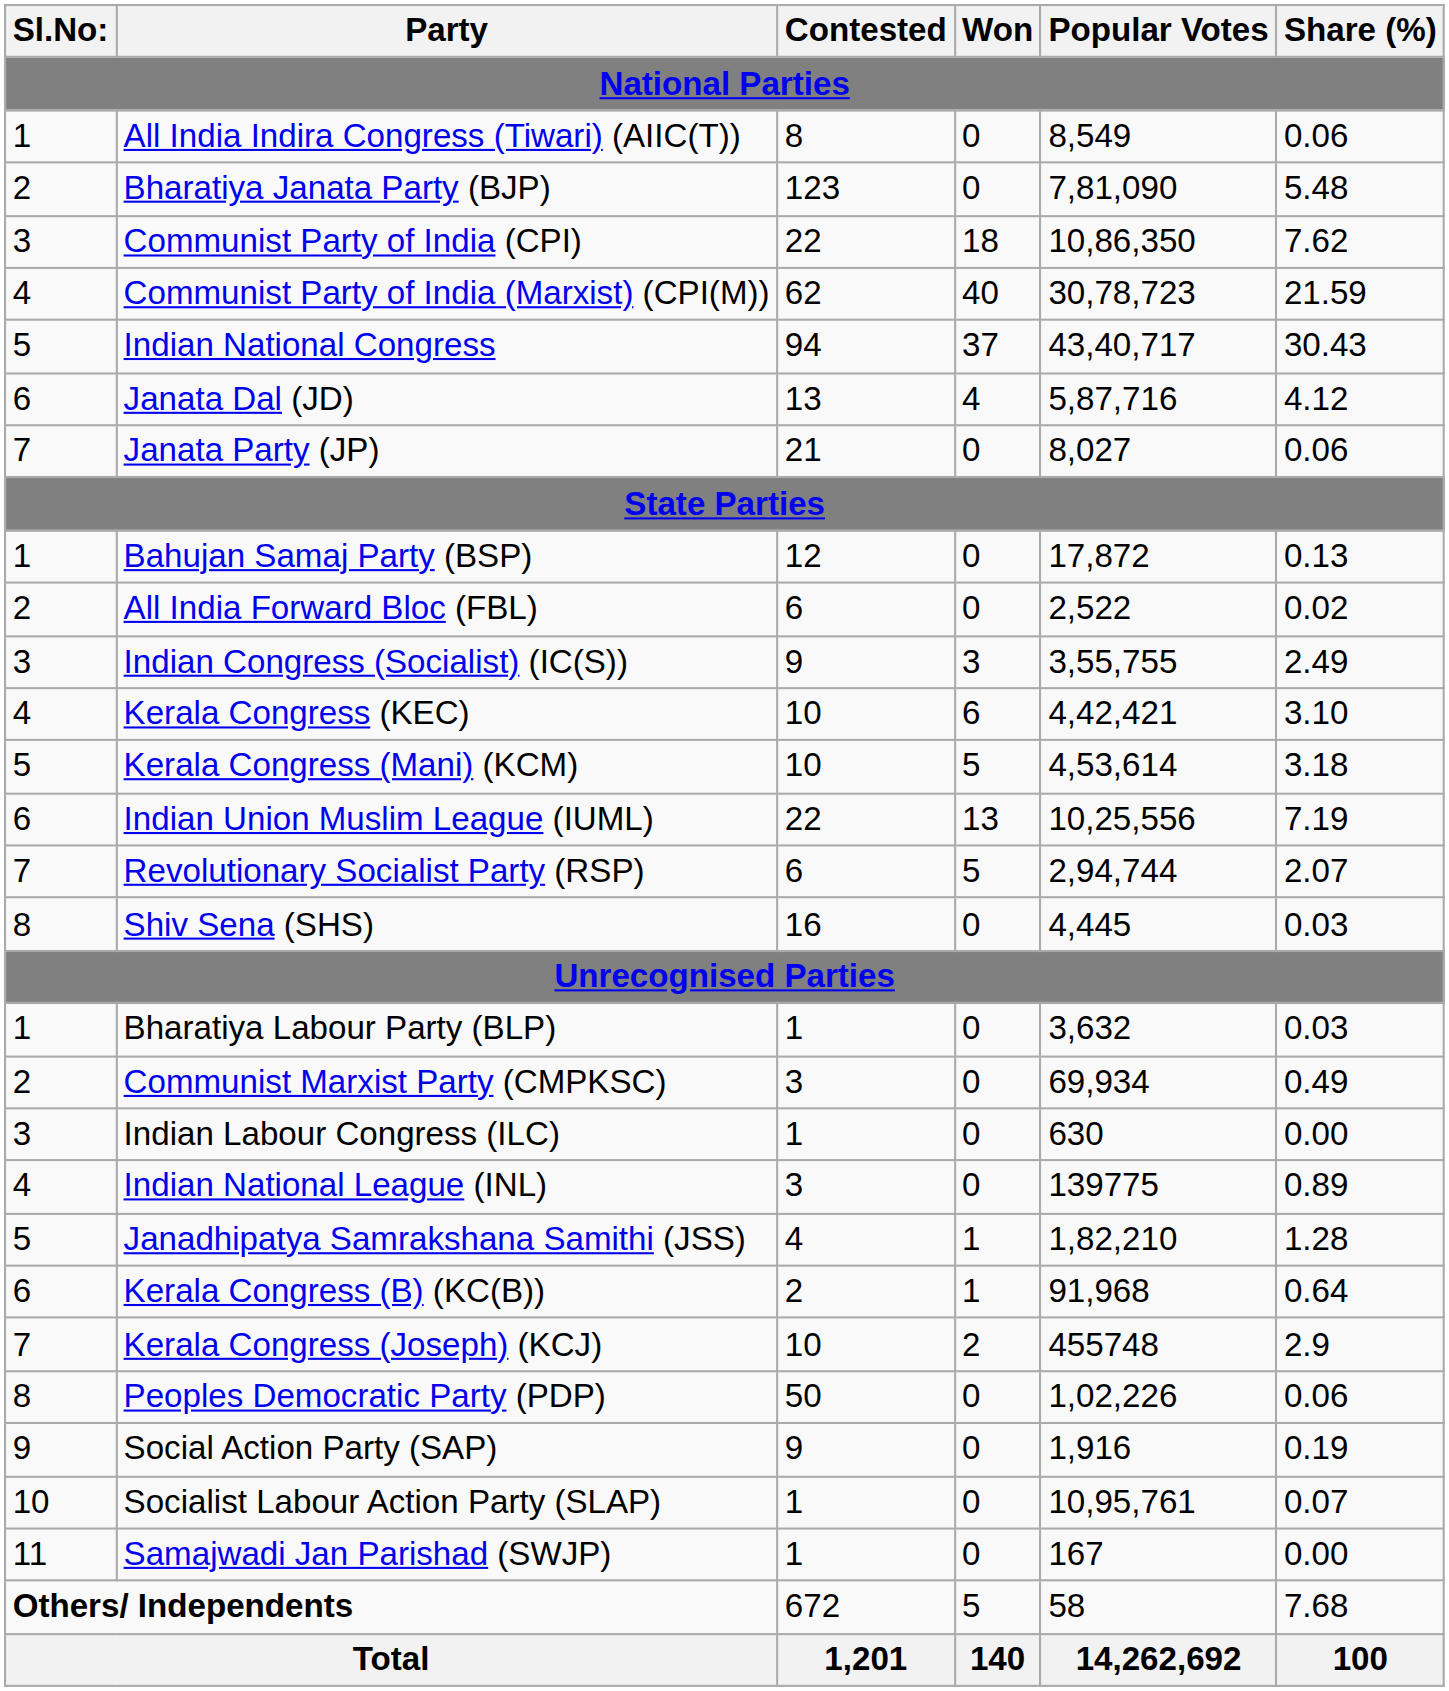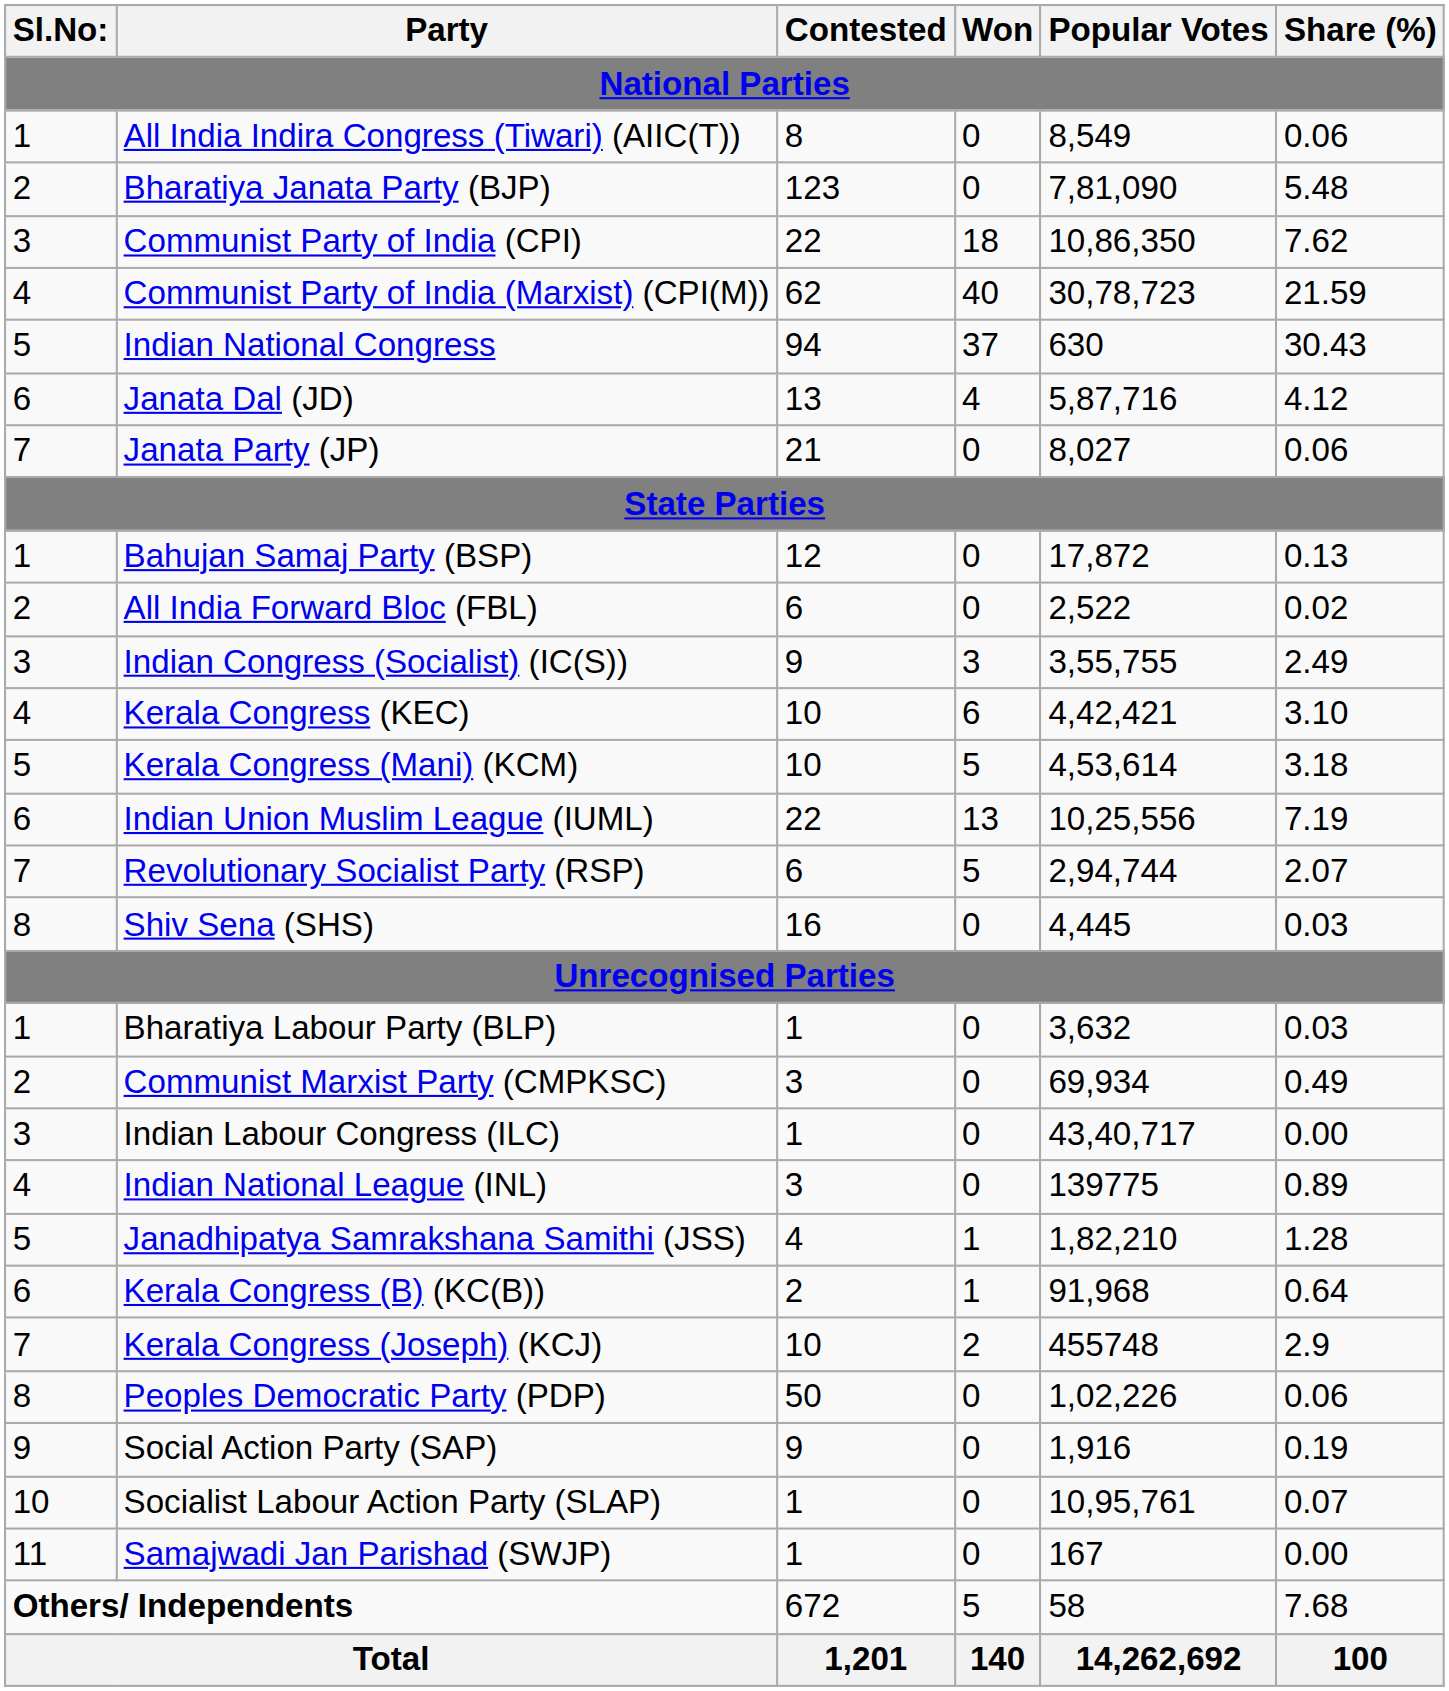 <table class="wikitable sortable">
 <tr>
 <th>Sl.No:</th>
 <th>Party</th>
 <th>Contested</th>
 <th>Won</th>
 <th>Popular Votes</th>
 <th>Share (%)</th>
 </tr>
 <tr>
 <td colspan="6" align="center" bgcolor="grey"><a href='#'><span><strong>National Parties</strong></span></a></td>
 </tr>
 <tr>
 <td>1</td>
 <td><a href='#'>All India Indira Congress (Tiwari)</a> (AIIC(T))</td>
 <td>8</td>
 <td>0</td>
 <td>8,549</td>
 <td>0.06</td>
 </tr>
 <tr>
 <td>2</td>
 <td><a href='#'>Bharatiya Janata Party</a> (BJP)</td>
 <td>123</td>
 <td>0</td>
 <td>7,81,090</td>
 <td>5.48</td>
 </tr>
 <tr>
 <td>3</td>
 <td><a href='#'>Communist Party of India</a> (CPI)</td>
 <td>22</td>
 <td>18</td>
 <td>10,86,350</td>
 <td>7.62</td>
 </tr>
 <tr>
 <td>4</td>
 <td><a href='#'>Communist Party of India (Marxist)</a> (CPI(M))</td>
 <td>62</td>
 <td>40</td>
 <td>30,78,723</td>
 <td>21.59</td>
 </tr>
 <tr>
 <td>5</td>
 <td><a href='#'>Indian National Congress</a></td>
 <td>94</td>
 <td>37</td>
-<td>43,40,717</td>
+<td>630</td>
 <td>30.43</td>
 </tr>
 <tr>
 <td>6</td>
 <td><a href='#'>Janata Dal</a> (JD)</td>
 <td>13</td>
 <td>4</td>
 <td>5,87,716</td>
 <td>4.12</td>
 </tr>
 <tr>
 <td>7</td>
 <td><a href='#'>Janata Party</a> (JP)</td>
 <td>21</td>
 <td>0</td>
 <td>8,027</td>
 <td>0.06</td>
 </tr>
 <tr>
 <td colspan="6" align="center" bgcolor="grey"><a href='#'><span><strong>State Parties</strong></span></a></td>
 </tr>
 <tr>
 <td>1</td>
 <td><a href='#'>Bahujan Samaj Party</a> (BSP)</td>
 <td>12</td>
 <td>0</td>
 <td>17,872</td>
 <td>0.13</td>
 </tr>
 <tr>
 <td>2</td>
 <td><a href='#'>All India Forward Bloc</a> (FBL)</td>
 <td>6</td>
 <td>0</td>
 <td>2,522</td>
 <td>0.02</td>
 </tr>
 <tr>
 <td>3</td>
 <td><a href='#'>Indian Congress (Socialist)</a> (IC(S))</td>
 <td>9</td>
 <td>3</td>
 <td>3,55,755</td>
 <td>2.49</td>
 </tr>
 <tr>
 <td>4</td>
 <td><a href='#'>Kerala Congress</a> (KEC)</td>
 <td>10</td>
 <td>6</td>
 <td>4,42,421</td>
 <td>3.10</td>
 </tr>
 <tr>
 <td>5</td>
 <td><a href='#'>Kerala Congress (Mani)</a> (KCM)</td>
 <td>10</td>
 <td>5</td>
 <td>4,53,614</td>
 <td>3.18</td>
 </tr>
 <tr>
 <td>6</td>
 <td><a href='#'>Indian Union Muslim League</a>  (IUML)</td>
 <td>22</td>
 <td>13</td>
 <td>10,25,556</td>
 <td>7.19</td>
 </tr>
 <tr>
 <td>7</td>
 <td><a href='#'>Revolutionary Socialist Party</a>  (RSP)</td>
 <td>6</td>
 <td>5</td>
 <td>2,94,744</td>
 <td>2.07</td>
 </tr>
 <tr>
 <td>8</td>
 <td><a href='#'>Shiv Sena</a> (SHS)</td>
 <td>16</td>
 <td>0</td>
 <td>4,445</td>
 <td>0.03</td>
 </tr>
 <tr>
 <td colspan="6" align="center" bgcolor="grey"><a href='#'><span><strong>Unrecognised Parties</strong></span></a></td>
 </tr>
 <tr>
 <td>1</td>
 <td>Bharatiya Labour Party (BLP)</td>
 <td>1</td>
 <td>0</td>
 <td>3,632</td>
 <td>0.03</td>
 </tr>
 <tr>
 <td>2</td>
 <td><a href='#'>Communist Marxist Party</a> (CMPKSC)</td>
 <td>3</td>
 <td>0</td>
 <td>69,934</td>
 <td>0.49</td>
 </tr>
 <tr>
 <td>3</td>
 <td>Indian Labour Congress (ILC)</td>
 <td>1</td>
 <td>0</td>
-<td>630</td>
+<td>43,40,717</td>
 <td>0.00</td>
 </tr>
 <tr>
 <td>4</td>
 <td><a href='#'>Indian National League</a> (INL)</td>
 <td>3</td>
 <td>0</td>
 <td>139775</td>
 <td>0.89</td>
 </tr>
 <tr>
 <td>5</td>
 <td><a href='#'>Janadhipatya Samrakshana Samithi</a>  (JSS)</td>
 <td>4</td>
 <td>1</td>
 <td>1,82,210</td>
 <td>1.28</td>
 </tr>
 <tr>
 <td>6</td>
 <td><a href='#'>Kerala Congress (B)</a> (KC(B))</td>
 <td>2</td>
 <td>1</td>
 <td>91,968</td>
 <td>0.64</td>
 </tr>
 <tr>
 <td>7</td>
 <td><a href='#'>Kerala Congress (Joseph)</a> (KCJ)</td>
 <td>10</td>
 <td>2</td>
 <td>455748</td>
 <td>2.9</td>
 </tr>
 <tr>
 <td>8</td>
 <td><a href='#'>Peoples Democratic Party</a> (PDP)</td>
 <td>50</td>
 <td>0</td>
 <td>1,02,226</td>
 <td>0.06</td>
 </tr>
 <tr>
 <td>9</td>
 <td>Social Action Party (SAP)</td>
 <td>9</td>
 <td>0</td>
 <td>1,916</td>
 <td>0.19</td>
 </tr>
 <tr>
 <td>10</td>
 <td>Socialist Labour Action Party (SLAP)</td>
 <td>1</td>
 <td>0</td>
 <td>10,95,761</td>
 <td>0.07</td>
 </tr>
 <tr>
 <td>11</td>
 <td><a href='#'>Samajwadi Jan Parishad</a> (SWJP)</td>
 <td>1</td>
 <td>0</td>
 <td>167</td>
 <td>0.00</td>
 </tr>
 <tr>
 <td colspan="2"><strong>Others/ Independents</strong></td>
 <td>672</td>
 <td>5</td>
 <td>58</td>
 <td>7.68</td>
 </tr>
 <tr>
 <th colspan="2"><strong>Total</strong></th>
 <th><strong>1,201</strong></th>
 <th><strong>140</strong></th>
 <th><strong>14,262,692</strong></th>
 <th><strong>100</strong></th>
 </tr>
 </table>
